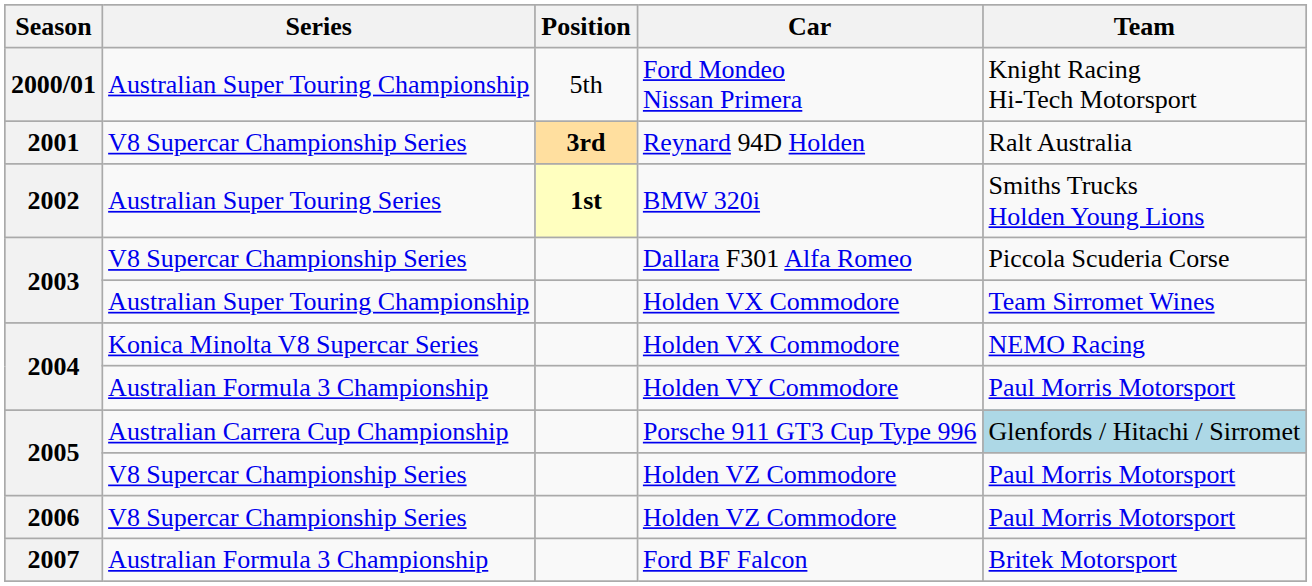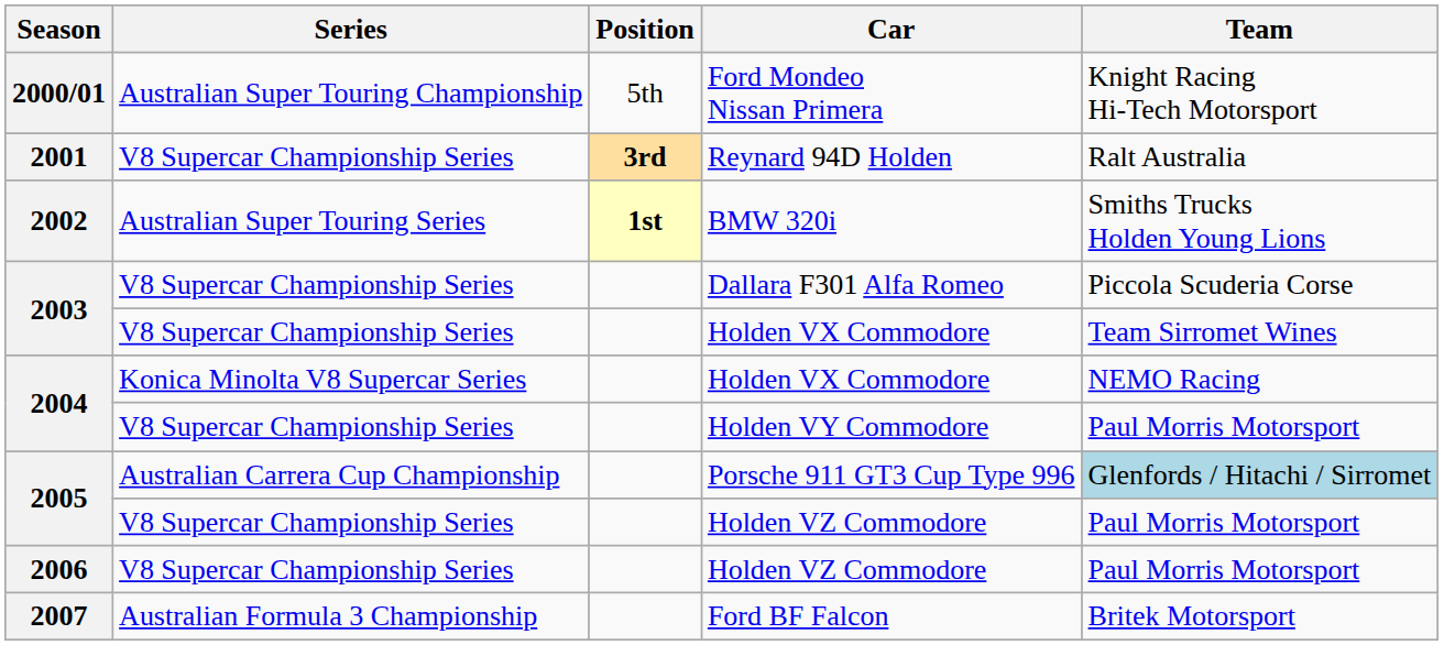 <table class="wikitable" style="font-size: 95%;">
 <tr>
 <th>Season</th>
 <th>Series</th>
 <th>Position</th>
 <th>Car</th>
 <th>Team</th>
 </tr>
 <tr>
 <th>2000/01</th>
 <td><a href='#'>Australian Super Touring Championship</a></td>
 <td align="center">5th</td>
 <td><a href='#'>Ford Mondeo</a><br><a href='#'>Nissan Primera</a></td>
 <td>Knight Racing<br>Hi-Tech Motorsport</td>
 </tr>
 <tr>
 <th>2001</th>
 <td><a href='#'>V8 Supercar Championship Series</a></td>
 <td align="center" style="background: #ffdf9f"><strong>3rd</strong></td>
 <td><a href='#'>Reynard</a> 94D <a href='#'>Holden</a></td>
 <td>Ralt Australia</td>
 </tr>
 <tr>
 <th>2002</th>
 <td><a href='#'>Australian Super Touring Series</a></td>
 <td align="center" style="background: #ffffbf"><strong>1st</strong></td>
 <td><a href='#'>BMW 320i</a></td>
 <td>Smiths Trucks<br><a href='#'>Holden Young Lions</a></td>
 </tr>
 <tr>
 <th rowspan=2>2003</th>
 <td><a href='#'>V8 Supercar Championship Series</a></td>
 <td align="center"></td>
 <td><a href='#'>Dallara</a> F301 <a href='#'>Alfa Romeo</a></td>
 <td>Piccola Scuderia Corse</td>
 </tr>
 <tr>
-<td><a href='#'>Australian Super Touring Championship</a></td>
+<td><a href='#'>V8 Supercar Championship Series</a></td>
 <td align="center"></td>
 <td><a href='#'>Holden VX Commodore</a></td>
 <td><a href='#'>Team Sirromet Wines</a></td>
 </tr>
 <tr>
 <th rowspan=2>2004</th>
 <td><a href='#'>Konica Minolta V8 Supercar Series</a></td>
 <td align="center"></td>
 <td><a href='#'>Holden VX Commodore</a></td>
 <td><a href='#'>NEMO Racing</a></td>
 </tr>
 <tr>
-<td><a href='#'>Australian Formula 3 Championship</a></td>
+<td><a href='#'>V8 Supercar Championship Series</a></td>
 <td align="center"></td>
 <td><a href='#'>Holden VY Commodore</a></td>
 <td><a href='#'>Paul Morris Motorsport</a></td>
 </tr>
 <tr>
 <th rowspan=2>2005</th>
 <td><a href='#'>Australian Carrera Cup Championship</a></td>
 <td align="center"></td>
 <td><a href='#'>Porsche 911 GT3 Cup Type 996</a></td>
 <td style="background: lightblue;">Glenfords / Hitachi / Sirromet</td>
 </tr>
 <tr>
 <td><a href='#'>V8 Supercar Championship Series</a></td>
 <td align="center"></td>
 <td><a href='#'>Holden VZ Commodore</a></td>
 <td><a href='#'>Paul Morris Motorsport</a></td>
 </tr>
 <tr>
 <th>2006</th>
 <td><a href='#'>V8 Supercar Championship Series</a></td>
 <td align="center"></td>
 <td><a href='#'>Holden VZ Commodore</a></td>
 <td><a href='#'>Paul Morris Motorsport</a></td>
 </tr>
 <tr>
 <th>2007</th>
 <td><a href='#'>Australian Formula 3 Championship</a></td>
 <td align="center"></td>
 <td><a href='#'>Ford BF Falcon</a></td>
 <td><a href='#'>Britek Motorsport</a></td>
 </tr>
 </table>
